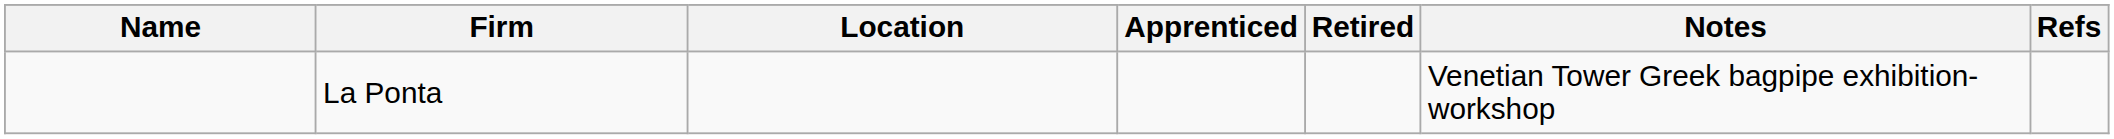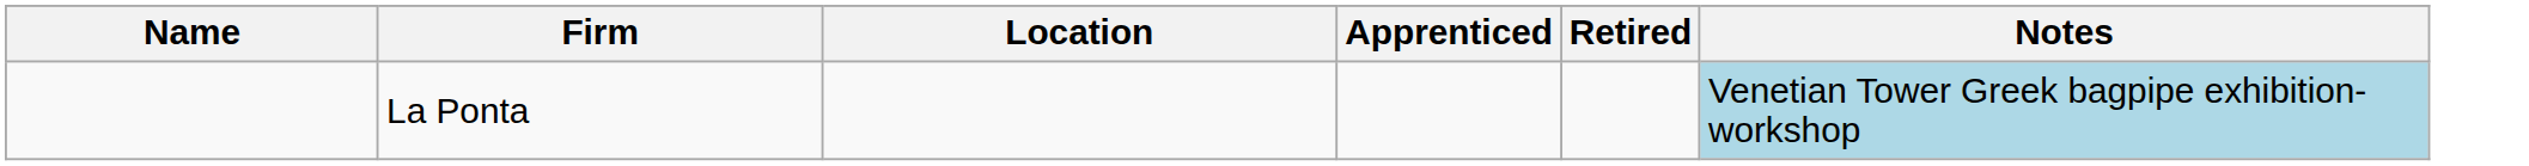 <table class="sortable wikitable sort-under">
 <tr>
 <th style="width:10em;">Name</th>
 <th style="width:12em;">Firm</th>
 <th style="width:14em;">Location</th>
 <th style="width:1.5em;">Apprenticed</th>
 <th style="width:1.5em;">Retired</th>
 <th style="width:20em;" class=unsortable>Notes</th>
-<th style="width: 1em;" class=unsortable>Refs</th>
 </tr>
 <tr>
 <td></td>
 <td>La Ponta</td>
 <td></td>
 <td></td>
 <td></td>
-<td>Venetian Tower Greek bagpipe exhibition-workshop</td>
-<td></td>
+<td style="background: lightblue;">Venetian Tower Greek bagpipe exhibition-workshop</td>
 </tr>
 </table>
